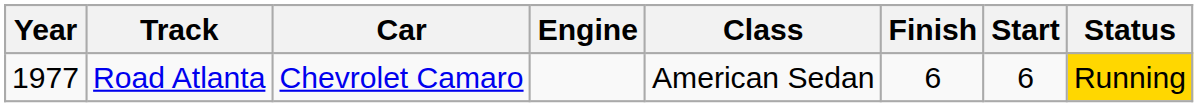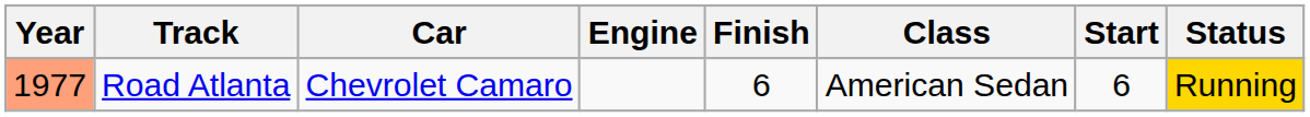 <table class="wikitable" style="text-align:center; font-size:90%">
 <tr>
 <th>Year</th>
 <th>Track</th>
 <th>Car</th>
 <th>Engine</th>
+<th>Finish</th>
 <th>Class</th>
-<th>Finish</th>
 <th>Start</th>
 <th>Status</th>
 </tr>
 <tr>
-<td>1977</td>
+<td style="background: lightsalmon;">1977</td>
 <td><a href='#'>Road Atlanta</a></td>
 <td><a href='#'>Chevrolet Camaro</a></td>
 <td></td>
+<td>6</td>
 <td>American Sedan</td>
-<td>6</td>
 <td>6</td>
 <td style="background: gold;">Running</td>
 </tr>
 </table>
